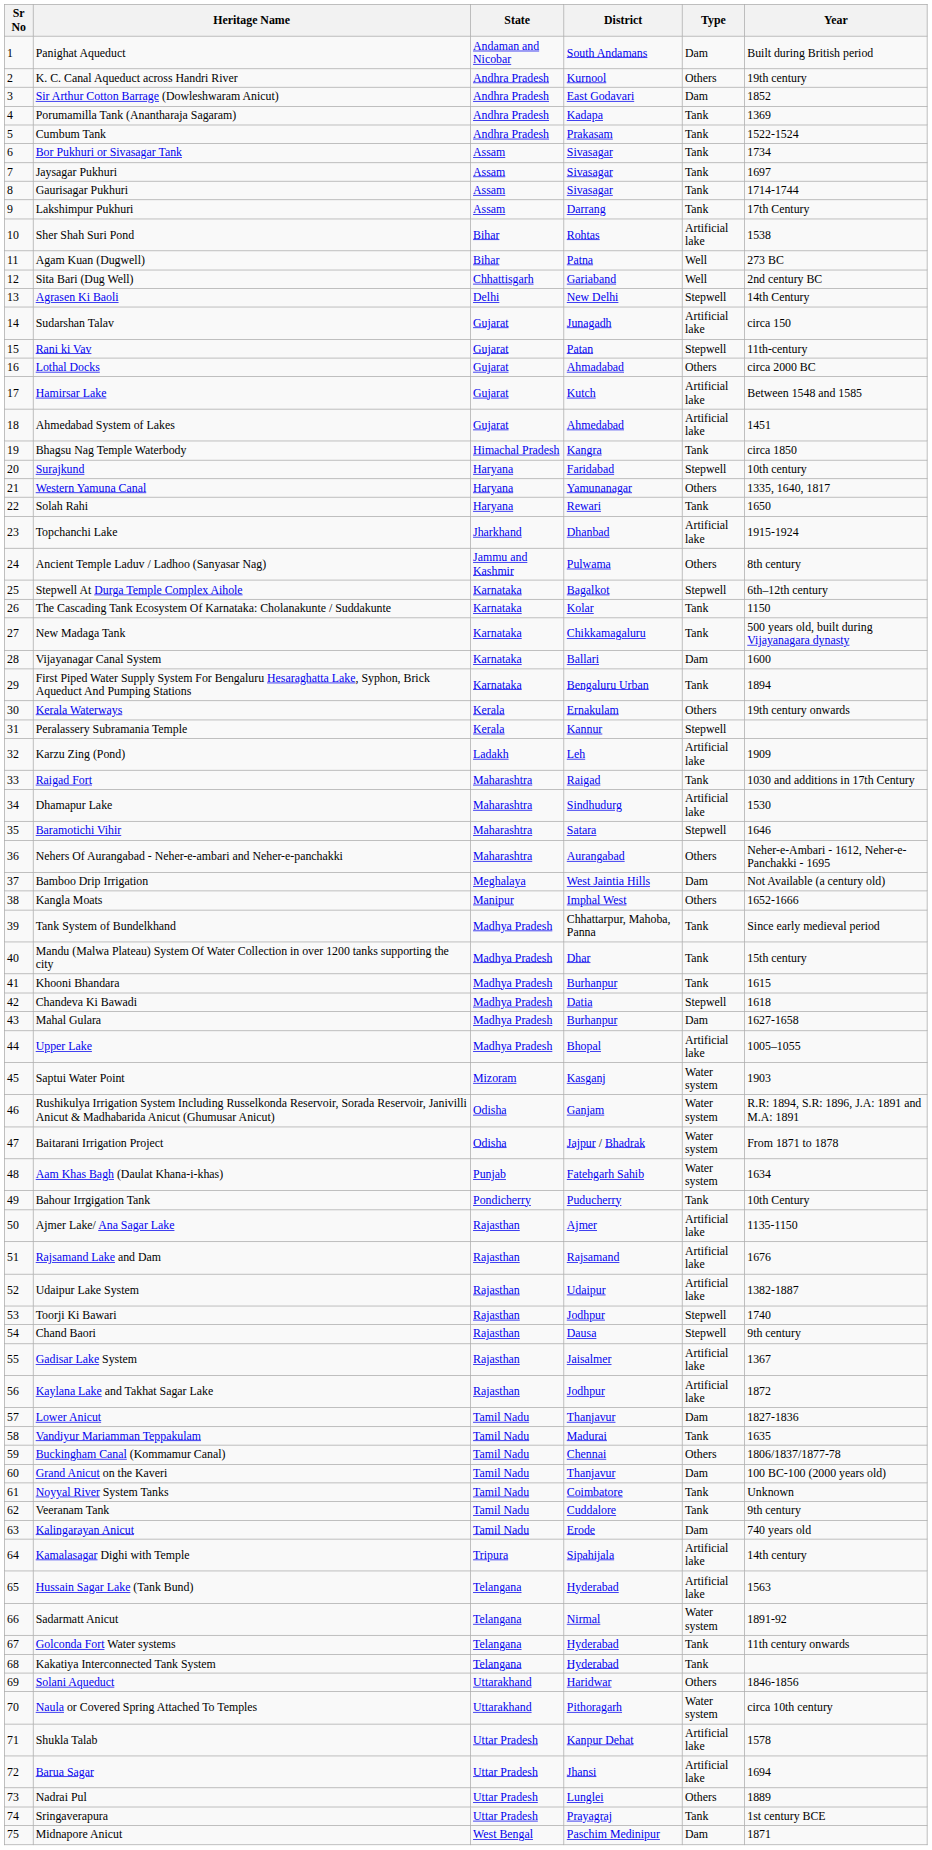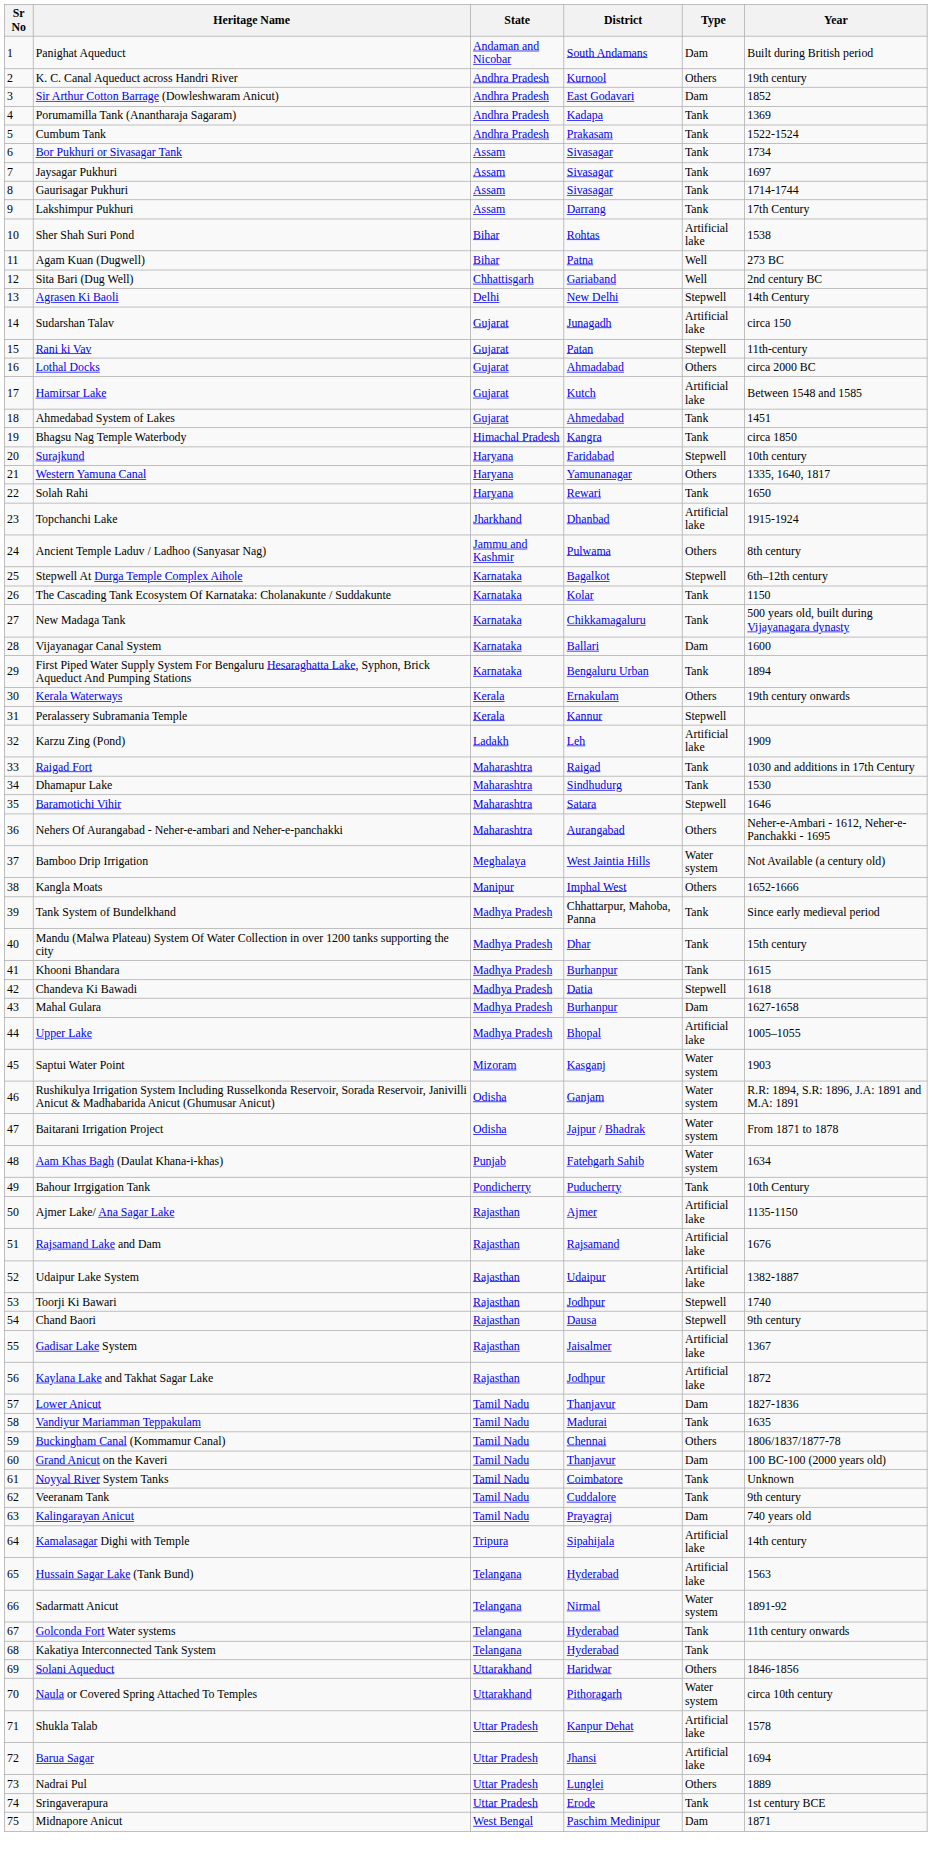 <table class="wikitable sortable">
 <tr>
 <th>Sr No</th>
 <th>Heritage Name</th>
 <th>State</th>
 <th>District</th>
 <th>Type</th>
 <th>Year</th>
 </tr>
 <tr>
 <td>1</td>
 <td>Panighat Aqueduct</td>
 <td><a href='#'>Andaman and Nicobar</a></td>
 <td><a href='#'>South Andamans</a></td>
 <td>Dam</td>
 <td>Built during British period</td>
 </tr>
 <tr>
 <td>2</td>
 <td>K. C. Canal Aqueduct across Handri River</td>
 <td><a href='#'>Andhra Pradesh</a></td>
 <td><a href='#'>Kurnool</a></td>
 <td>Others</td>
 <td>19th century</td>
 </tr>
 <tr>
 <td>3</td>
 <td><a href='#'>Sir Arthur Cotton Barrage</a> (Dowleshwaram Anicut)</td>
 <td><a href='#'>Andhra Pradesh</a></td>
 <td><a href='#'>East Godavari</a></td>
 <td>Dam</td>
 <td>1852</td>
 </tr>
 <tr>
 <td>4</td>
 <td>Porumamilla Tank (Anantharaja Sagaram)</td>
 <td><a href='#'>Andhra Pradesh</a></td>
 <td><a href='#'>Kadapa</a></td>
 <td>Tank</td>
 <td>1369</td>
 </tr>
 <tr>
 <td>5</td>
 <td>Cumbum Tank</td>
 <td><a href='#'>Andhra Pradesh</a></td>
 <td><a href='#'>Prakasam</a></td>
 <td>Tank</td>
 <td>1522-1524</td>
 </tr>
 <tr>
 <td>6</td>
 <td><a href='#'>Bor Pukhuri or Sivasagar Tank</a></td>
 <td><a href='#'>Assam</a></td>
 <td><a href='#'>Sivasagar</a></td>
 <td>Tank</td>
 <td>1734</td>
 </tr>
 <tr>
 <td>7</td>
 <td>Jaysagar Pukhuri</td>
 <td><a href='#'>Assam</a></td>
 <td><a href='#'>Sivasagar</a></td>
 <td>Tank</td>
 <td>1697</td>
 </tr>
 <tr>
 <td>8</td>
 <td>Gaurisagar Pukhuri</td>
 <td><a href='#'>Assam</a></td>
 <td><a href='#'>Sivasagar</a></td>
 <td>Tank</td>
 <td>1714-1744</td>
 </tr>
 <tr>
 <td>9</td>
 <td>Lakshimpur Pukhuri</td>
 <td><a href='#'>Assam</a></td>
 <td><a href='#'>Darrang</a></td>
 <td>Tank</td>
 <td>17th Century</td>
 </tr>
 <tr>
 <td>10</td>
 <td>Sher Shah Suri Pond</td>
 <td><a href='#'>Bihar</a></td>
 <td><a href='#'>Rohtas</a></td>
 <td>Artificial lake</td>
 <td>1538</td>
 </tr>
 <tr>
 <td>11</td>
 <td>Agam Kuan (Dugwell)</td>
 <td><a href='#'>Bihar</a></td>
 <td><a href='#'>Patna</a></td>
 <td>Well</td>
 <td>273 BC</td>
 </tr>
 <tr>
 <td>12</td>
 <td>Sita Bari (Dug Well)</td>
 <td><a href='#'>Chhattisgarh</a></td>
 <td><a href='#'>Gariaband</a></td>
 <td>Well</td>
 <td>2nd century BC</td>
 </tr>
 <tr>
 <td>13</td>
 <td><a href='#'>Agrasen Ki Baoli</a></td>
 <td><a href='#'>Delhi</a></td>
 <td><a href='#'>New Delhi</a></td>
 <td>Stepwell</td>
 <td>14th Century</td>
 </tr>
 <tr>
 <td>14</td>
 <td>Sudarshan Talav</td>
 <td><a href='#'>Gujarat</a></td>
 <td><a href='#'>Junagadh</a></td>
 <td>Artificial lake</td>
 <td>circa 150</td>
 </tr>
 <tr>
 <td>15</td>
 <td><a href='#'>Rani ki Vav</a></td>
 <td><a href='#'>Gujarat</a></td>
 <td><a href='#'>Patan</a></td>
 <td>Stepwell</td>
 <td>11th-century</td>
 </tr>
 <tr>
 <td>16</td>
 <td><a href='#'>Lothal Docks</a></td>
 <td><a href='#'>Gujarat</a></td>
 <td><a href='#'>Ahmadabad</a></td>
 <td>Others</td>
 <td>circa 2000 BC</td>
 </tr>
 <tr>
 <td>17</td>
 <td><a href='#'>Hamirsar Lake</a></td>
 <td><a href='#'>Gujarat</a></td>
 <td><a href='#'>Kutch</a></td>
 <td>Artificial lake</td>
 <td>Between 1548 and 1585</td>
 </tr>
 <tr>
 <td>18</td>
 <td>Ahmedabad System of Lakes</td>
 <td><a href='#'>Gujarat</a></td>
 <td><a href='#'>Ahmedabad</a></td>
-<td>Artificial lake</td>
+<td>Tank</td>
 <td>1451</td>
 </tr>
 <tr>
 <td>19</td>
 <td>Bhagsu Nag Temple Waterbody</td>
 <td><a href='#'>Himachal Pradesh</a></td>
 <td><a href='#'>Kangra</a></td>
 <td>Tank</td>
 <td>circa 1850</td>
 </tr>
 <tr>
 <td>20</td>
 <td><a href='#'>Surajkund</a></td>
 <td><a href='#'>Haryana</a></td>
 <td><a href='#'>Faridabad</a></td>
 <td>Stepwell</td>
 <td>10th century</td>
 </tr>
 <tr>
 <td>21</td>
 <td><a href='#'>Western Yamuna Canal</a></td>
 <td><a href='#'>Haryana</a></td>
 <td><a href='#'>Yamunanagar</a></td>
 <td>Others</td>
 <td>1335, 1640, 1817</td>
 </tr>
 <tr>
 <td>22</td>
 <td>Solah Rahi</td>
 <td><a href='#'>Haryana</a></td>
 <td><a href='#'>Rewari</a></td>
 <td>Tank</td>
 <td>1650</td>
 </tr>
 <tr>
 <td>23</td>
 <td>Topchanchi Lake</td>
 <td><a href='#'>Jharkhand</a></td>
 <td><a href='#'>Dhanbad</a></td>
 <td>Artificial lake</td>
 <td>1915-1924</td>
 </tr>
 <tr>
 <td>24</td>
 <td>Ancient Temple Laduv / Ladhoo (Sanyasar Nag)</td>
 <td><a href='#'>Jammu and Kashmir</a></td>
 <td><a href='#'>Pulwama</a></td>
 <td>Others</td>
 <td>8th century</td>
 </tr>
 <tr>
 <td>25</td>
 <td>Stepwell At <a href='#'>Durga Temple Complex Aihole</a></td>
 <td><a href='#'>Karnataka</a></td>
 <td><a href='#'>Bagalkot</a></td>
 <td>Stepwell</td>
 <td>6th–12th century</td>
 </tr>
 <tr>
 <td>26</td>
 <td>The Cascading Tank Ecosystem Of Karnataka: Cholanakunte / Suddakunte</td>
 <td><a href='#'>Karnataka</a></td>
 <td><a href='#'>Kolar</a></td>
 <td>Tank</td>
 <td>1150</td>
 </tr>
 <tr>
 <td>27</td>
 <td>New Madaga Tank</td>
 <td><a href='#'>Karnataka</a></td>
 <td><a href='#'>Chikkamagaluru</a></td>
 <td>Tank</td>
 <td>500 years old, built during <a href='#'>Vijayanagara dynasty</a></td>
 </tr>
 <tr>
 <td>28</td>
 <td>Vijayanagar Canal System</td>
 <td><a href='#'>Karnataka</a></td>
 <td><a href='#'>Ballari</a></td>
 <td>Dam</td>
 <td>1600</td>
 </tr>
 <tr>
 <td>29</td>
 <td>First Piped Water Supply System For Bengaluru <a href='#'>Hesaraghatta Lake</a>, Syphon, Brick Aqueduct And Pumping Stations</td>
 <td><a href='#'>Karnataka</a></td>
 <td><a href='#'>Bengaluru Urban</a></td>
 <td>Tank</td>
 <td>1894</td>
 </tr>
 <tr>
 <td>30</td>
 <td><a href='#'>Kerala Waterways</a></td>
 <td><a href='#'>Kerala</a></td>
 <td><a href='#'>Ernakulam</a></td>
 <td>Others</td>
 <td>19th century onwards</td>
 </tr>
 <tr>
 <td>31</td>
 <td>Peralassery Subramania Temple</td>
 <td><a href='#'>Kerala</a></td>
 <td><a href='#'>Kannur</a></td>
 <td>Stepwell</td>
 <td></td>
 </tr>
 <tr>
 <td>32</td>
 <td>Karzu Zing (Pond)</td>
 <td><a href='#'>Ladakh</a></td>
 <td><a href='#'>Leh</a></td>
 <td>Artificial lake</td>
 <td>1909</td>
 </tr>
 <tr>
 <td>33</td>
 <td><a href='#'>Raigad Fort</a></td>
 <td><a href='#'>Maharashtra</a></td>
 <td><a href='#'>Raigad</a></td>
 <td>Tank</td>
 <td>1030 and additions in 17th Century</td>
 </tr>
 <tr>
 <td>34</td>
 <td>Dhamapur Lake</td>
 <td><a href='#'>Maharashtra</a></td>
 <td><a href='#'>Sindhudurg</a></td>
-<td>Artificial lake</td>
+<td>Tank</td>
 <td>1530</td>
 </tr>
 <tr>
 <td>35</td>
 <td><a href='#'>Baramotichi Vihir</a></td>
 <td><a href='#'>Maharashtra</a></td>
 <td><a href='#'>Satara</a></td>
 <td>Stepwell</td>
 <td>1646</td>
 </tr>
 <tr>
 <td>36</td>
 <td>Nehers Of Aurangabad - Neher-e-ambari and Neher-e-panchakki</td>
 <td><a href='#'>Maharashtra</a></td>
 <td><a href='#'>Aurangabad</a></td>
 <td>Others</td>
 <td>Neher-e-Ambari - 1612, Neher-e-Panchakki - 1695</td>
 </tr>
 <tr>
 <td>37</td>
 <td>Bamboo Drip Irrigation</td>
 <td><a href='#'>Meghalaya</a></td>
 <td><a href='#'>West Jaintia Hills</a></td>
-<td>Dam</td>
+<td>Water system</td>
 <td>Not Available (a century old)</td>
 </tr>
 <tr>
 <td>38</td>
 <td>Kangla Moats</td>
 <td><a href='#'>Manipur</a></td>
 <td><a href='#'>Imphal West</a></td>
 <td>Others</td>
 <td>1652-1666</td>
 </tr>
 <tr>
 <td>39</td>
 <td>Tank System of Bundelkhand</td>
 <td><a href='#'>Madhya Pradesh</a></td>
 <td>Chhattarpur, Mahoba, Panna</td>
 <td>Tank</td>
 <td>Since early medieval period</td>
 </tr>
 <tr>
 <td>40</td>
 <td>Mandu (Malwa Plateau) System Of Water Collection in over 1200 tanks supporting the city</td>
 <td><a href='#'>Madhya Pradesh</a></td>
 <td><a href='#'>Dhar</a></td>
 <td>Tank</td>
 <td>15th century</td>
 </tr>
 <tr>
 <td>41</td>
 <td>Khooni Bhandara</td>
 <td><a href='#'>Madhya Pradesh</a></td>
 <td><a href='#'>Burhanpur</a></td>
 <td>Tank</td>
 <td>1615</td>
 </tr>
 <tr>
 <td>42</td>
 <td>Chandeva Ki Bawadi</td>
 <td><a href='#'>Madhya Pradesh</a></td>
 <td><a href='#'>Datia</a></td>
 <td>Stepwell</td>
 <td>1618</td>
 </tr>
 <tr>
 <td>43</td>
 <td>Mahal Gulara</td>
 <td><a href='#'>Madhya Pradesh</a></td>
 <td><a href='#'>Burhanpur</a></td>
 <td>Dam</td>
 <td>1627-1658</td>
 </tr>
 <tr>
 <td>44</td>
 <td><a href='#'>Upper Lake</a></td>
 <td><a href='#'>Madhya Pradesh</a></td>
 <td><a href='#'>Bhopal</a></td>
 <td>Artificial lake</td>
 <td>1005–1055</td>
 </tr>
 <tr>
 <td>45</td>
 <td>Saptui Water Point</td>
 <td><a href='#'>Mizoram</a></td>
 <td><a href='#'>Kasganj</a></td>
 <td>Water system</td>
 <td>1903</td>
 </tr>
 <tr>
 <td>46</td>
 <td>Rushikulya Irrigation System Including Russelkonda Reservoir, Sorada Reservoir,  Janivilli Anicut & Madhabarida Anicut (Ghumusar Anicut)</td>
 <td><a href='#'>Odisha</a></td>
 <td><a href='#'>Ganjam</a></td>
 <td>Water system</td>
 <td>R.R: 1894, S.R: 1896, J.A: 1891 and M.A: 1891</td>
 </tr>
 <tr>
 <td>47</td>
 <td>Baitarani Irrigation Project</td>
 <td><a href='#'>Odisha</a></td>
 <td><a href='#'>Jajpur</a> / <a href='#'>Bhadrak</a></td>
 <td>Water system</td>
 <td>From 1871 to 1878</td>
 </tr>
 <tr>
 <td>48</td>
 <td><a href='#'>Aam Khas Bagh</a> (Daulat Khana-i-khas)</td>
 <td><a href='#'>Punjab</a></td>
 <td><a href='#'>Fatehgarh Sahib</a></td>
 <td>Water system</td>
 <td>1634</td>
 </tr>
 <tr>
 <td>49</td>
 <td>Bahour Irrgigation Tank</td>
 <td><a href='#'>Pondicherry</a></td>
 <td><a href='#'>Puducherry</a></td>
 <td>Tank</td>
 <td>10th Century</td>
 </tr>
 <tr>
 <td>50</td>
 <td>Ajmer Lake/ <a href='#'>Ana Sagar Lake</a></td>
 <td><a href='#'>Rajasthan</a></td>
 <td><a href='#'>Ajmer</a></td>
 <td>Artificial lake</td>
 <td>1135-1150</td>
 </tr>
 <tr>
 <td>51</td>
 <td><a href='#'>Rajsamand Lake</a> and Dam</td>
 <td><a href='#'>Rajasthan</a></td>
 <td><a href='#'>Rajsamand</a></td>
 <td>Artificial lake</td>
 <td>1676</td>
 </tr>
 <tr>
 <td>52</td>
 <td>Udaipur Lake System</td>
 <td><a href='#'>Rajasthan</a></td>
 <td><a href='#'>Udaipur</a></td>
 <td>Artificial lake</td>
 <td>1382-1887</td>
 </tr>
 <tr>
 <td>53</td>
 <td>Toorji Ki Bawari</td>
 <td><a href='#'>Rajasthan</a></td>
 <td><a href='#'>Jodhpur</a></td>
 <td>Stepwell</td>
 <td>1740</td>
 </tr>
 <tr>
 <td>54</td>
 <td>Chand Baori</td>
 <td><a href='#'>Rajasthan</a></td>
 <td><a href='#'>Dausa</a></td>
 <td>Stepwell</td>
 <td>9th century</td>
 </tr>
 <tr>
 <td>55</td>
 <td><a href='#'>Gadisar Lake</a> System</td>
 <td><a href='#'>Rajasthan</a></td>
 <td><a href='#'>Jaisalmer</a></td>
 <td>Artificial lake</td>
 <td>1367</td>
 </tr>
 <tr>
 <td>56</td>
 <td><a href='#'>Kaylana Lake</a> and Takhat Sagar Lake</td>
 <td><a href='#'>Rajasthan</a></td>
 <td><a href='#'>Jodhpur</a></td>
 <td>Artificial lake</td>
 <td>1872</td>
 </tr>
 <tr>
 <td>57</td>
 <td><a href='#'>Lower Anicut</a></td>
 <td><a href='#'>Tamil Nadu</a></td>
 <td><a href='#'>Thanjavur</a></td>
 <td>Dam</td>
 <td>1827-1836</td>
 </tr>
 <tr>
 <td>58</td>
 <td><a href='#'>Vandiyur Mariamman Teppakulam</a></td>
 <td><a href='#'>Tamil Nadu</a></td>
 <td><a href='#'>Madurai</a></td>
 <td>Tank</td>
 <td>1635</td>
 </tr>
 <tr>
 <td>59</td>
 <td><a href='#'>Buckingham Canal</a> (Kommamur Canal)</td>
 <td><a href='#'>Tamil Nadu</a></td>
 <td><a href='#'>Chennai</a></td>
 <td>Others</td>
 <td>1806/1837/1877-78</td>
 </tr>
 <tr>
 <td>60</td>
 <td><a href='#'>Grand Anicut</a> on the Kaveri</td>
 <td><a href='#'>Tamil Nadu</a></td>
 <td><a href='#'>Thanjavur</a></td>
 <td>Dam</td>
 <td>100 BC-100 (2000 years old)</td>
 </tr>
 <tr>
 <td>61</td>
 <td><a href='#'>Noyyal River</a> System Tanks</td>
 <td><a href='#'>Tamil Nadu</a></td>
 <td><a href='#'>Coimbatore</a></td>
 <td>Tank</td>
 <td>Unknown</td>
 </tr>
 <tr>
 <td>62</td>
 <td>Veeranam Tank</td>
 <td><a href='#'>Tamil Nadu</a></td>
 <td><a href='#'>Cuddalore</a></td>
 <td>Tank</td>
 <td>9th century</td>
 </tr>
 <tr>
 <td>63</td>
 <td><a href='#'>Kalingarayan Anicut</a></td>
 <td><a href='#'>Tamil Nadu</a></td>
-<td><a href='#'>Erode</a></td>
+<td><a href='#'>Prayagraj</a></td>
 <td>Dam</td>
 <td>740 years old</td>
 </tr>
 <tr>
 <td>64</td>
 <td><a href='#'>Kamalasagar</a> Dighi with Temple</td>
 <td><a href='#'>Tripura</a></td>
 <td><a href='#'>Sipahijala</a></td>
 <td>Artificial lake</td>
 <td>14th century</td>
 </tr>
 <tr>
 <td>65</td>
 <td><a href='#'>Hussain Sagar Lake</a> (Tank Bund)</td>
 <td><a href='#'>Telangana</a></td>
 <td><a href='#'>Hyderabad</a></td>
 <td>Artificial lake</td>
 <td>1563</td>
 </tr>
 <tr>
 <td>66</td>
 <td>Sadarmatt Anicut</td>
 <td><a href='#'>Telangana</a></td>
 <td><a href='#'>Nirmal</a></td>
 <td>Water system</td>
 <td>1891-92</td>
 </tr>
 <tr>
 <td>67</td>
 <td><a href='#'>Golconda Fort</a> Water systems</td>
 <td><a href='#'>Telangana</a></td>
 <td><a href='#'>Hyderabad</a></td>
 <td>Tank</td>
 <td>11th century onwards</td>
 </tr>
 <tr>
 <td>68</td>
 <td>Kakatiya Interconnected Tank System</td>
 <td><a href='#'>Telangana</a></td>
 <td><a href='#'>Hyderabad</a></td>
 <td>Tank</td>
 <td></td>
 </tr>
 <tr>
 <td>69</td>
 <td><a href='#'>Solani Aqueduct</a></td>
 <td><a href='#'>Uttarakhand</a></td>
 <td><a href='#'>Haridwar</a></td>
 <td>Others</td>
 <td>1846-1856</td>
 </tr>
 <tr>
 <td>70</td>
 <td><a href='#'>Naula</a> or Covered Spring Attached To Temples</td>
 <td><a href='#'>Uttarakhand</a></td>
 <td><a href='#'>Pithoragarh</a></td>
 <td>Water system</td>
 <td>circa 10th century</td>
 </tr>
 <tr>
 <td>71</td>
 <td>Shukla Talab</td>
 <td><a href='#'>Uttar Pradesh</a></td>
 <td><a href='#'>Kanpur Dehat</a></td>
 <td>Artificial lake</td>
 <td>1578</td>
 </tr>
 <tr>
 <td>72</td>
 <td><a href='#'>Barua Sagar</a></td>
 <td><a href='#'>Uttar Pradesh</a></td>
 <td><a href='#'>Jhansi</a></td>
 <td>Artificial lake</td>
 <td>1694</td>
 </tr>
 <tr>
 <td>73</td>
 <td>Nadrai Pul</td>
 <td><a href='#'>Uttar Pradesh</a></td>
 <td><a href='#'>Lunglei</a></td>
 <td>Others</td>
 <td>1889</td>
 </tr>
 <tr>
 <td>74</td>
 <td>Sringaverapura</td>
 <td><a href='#'>Uttar Pradesh</a></td>
-<td><a href='#'>Prayagraj</a></td>
+<td><a href='#'>Erode</a></td>
 <td>Tank</td>
 <td>1st century BCE</td>
 </tr>
 <tr>
 <td>75</td>
 <td>Midnapore Anicut</td>
 <td><a href='#'>West Bengal</a></td>
 <td><a href='#'>Paschim Medinipur</a></td>
 <td>Dam</td>
 <td>1871</td>
 </tr>
 </table>
